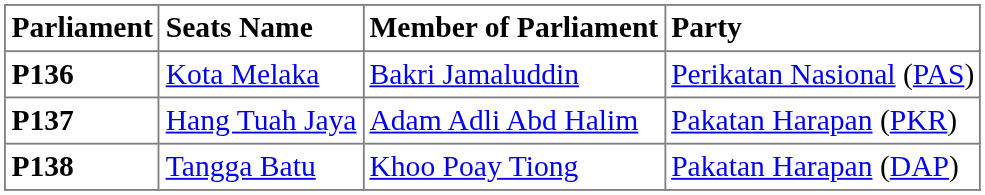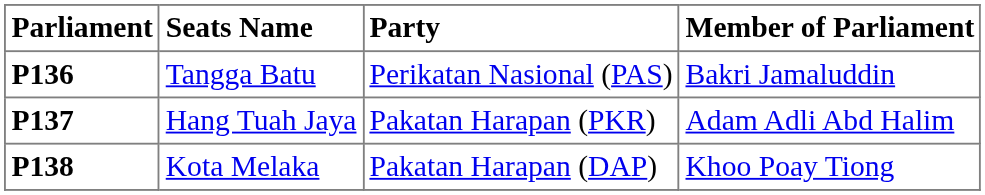 <table class="toccolours sortable" cellpadding="3" border="1" style="border-collapse:collapse; text-align: left;">
 <tr>
 <td><strong>Parliament</strong></td>
 <td><strong>Seats Name</strong></td>
+<td><strong>Party</strong></td>
 <td><strong>Member of Parliament</strong></td>
-<td><strong>Party</strong></td>
 </tr>
 <tr>
 <th align="left">P136</th>
-<td><a href='#'>Kota Melaka</a></td>
+<td><a href='#'>Tangga Batu</a></td>
+<td><a href='#'>Perikatan Nasional</a> (<a href='#'>PAS</a>)</td>
 <td><a href='#'>Bakri Jamaluddin</a></td>
-<td><a href='#'>Perikatan Nasional</a> (<a href='#'>PAS</a>)</td>
 </tr>
 <tr>
 <th align="left">P137</th>
 <td><a href='#'>Hang Tuah Jaya</a></td>
+<td><a href='#'>Pakatan Harapan</a> (<a href='#'>PKR</a>)</td>
 <td><a href='#'>Adam Adli Abd Halim</a></td>
-<td><a href='#'>Pakatan Harapan</a> (<a href='#'>PKR</a>)</td>
 </tr>
 <tr>
 <th>P138</th>
-<td><a href='#'>Tangga Batu</a></td>
+<td><a href='#'>Kota Melaka</a></td>
+<td><a href='#'>Pakatan Harapan</a> (<a href='#'>DAP</a>)</td>
 <td><a href='#'>Khoo Poay Tiong</a></td>
-<td><a href='#'>Pakatan Harapan</a> (<a href='#'>DAP</a>)</td>
 </tr>
 </table>
